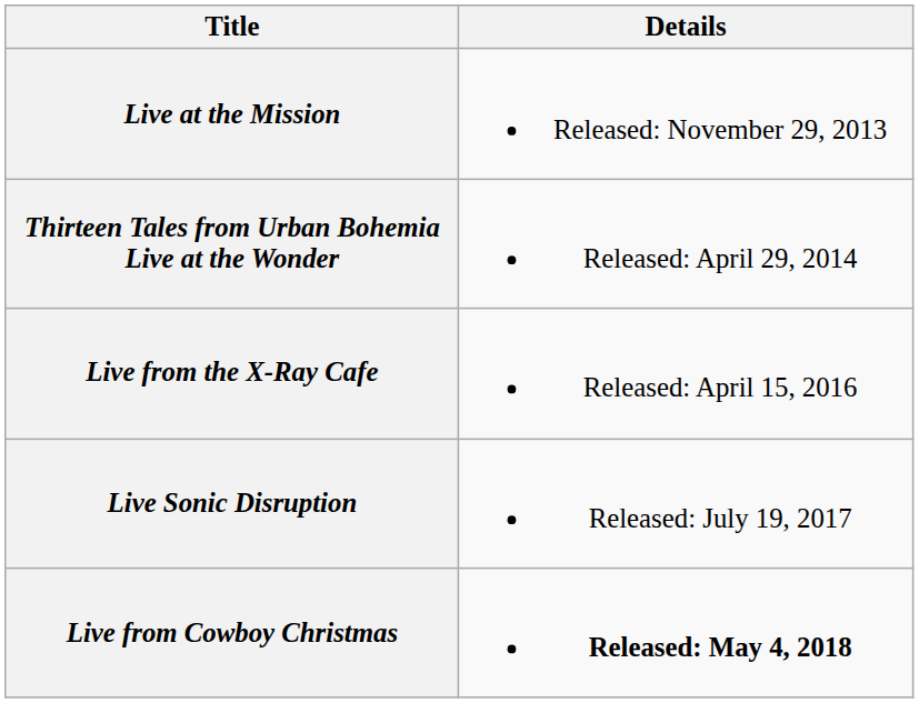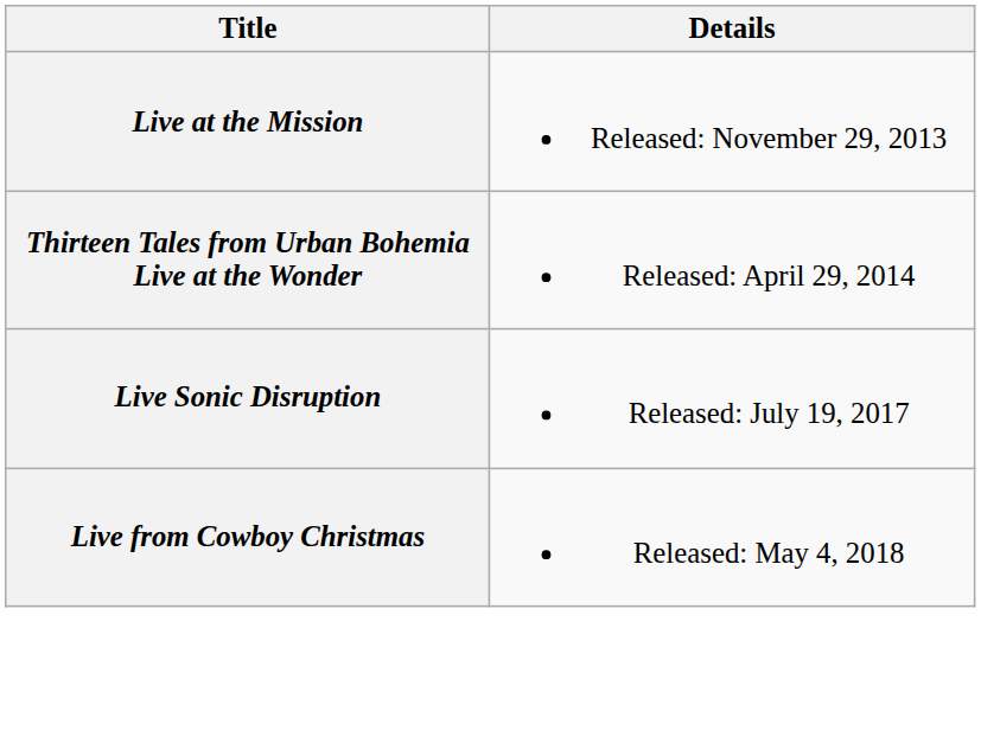 <table class="wikitable plainrowheaders" style="text-align:center;">
 <tr>
 <th scope="col" style="width:16em;">Title</th>
 <th scope="col" style="width:16em;">Details</th>
 </tr>
 <tr>
 <th scope="row"><em>Live at the Mission</em></th>
 <td><br><ul><li>Released: November 29, 2013</li></ul></td>
 </tr>
 <tr>
 <th scope="row"><em>Thirteen Tales from Urban Bohemia Live at the Wonder</em></th>
 <td><br><ul><li>Released: April 29, 2014</li></ul></td>
 </tr>
 <tr>
-<th scope="row"><em>Live from the X-Ray Cafe</em></th>
-<td><br><ul><li>Released: April 15, 2016</li></ul></td>
-</tr>
-<tr>
 <th scope="row"><em>Live Sonic Disruption</em></th>
 <td><br><ul><li>Released: July 19, 2017</li></ul></td>
 </tr>
 <tr>
 <th scope="row"><em>Live from Cowboy Christmas</em></th>
-<td><strong><br><ul><li>Released: May 4, 2018</li></ul></strong></td>
+<td><br><ul><li>Released: May 4, 2018</li></ul></td>
 </tr>
 </table>
